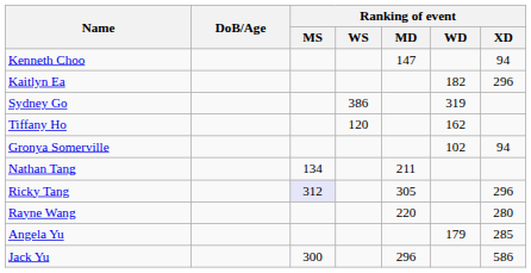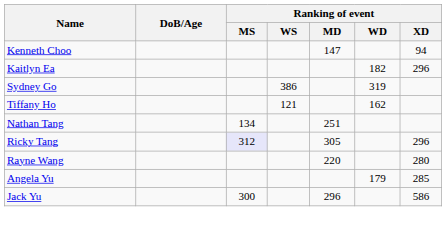 <table class="wikitable"  style="width:600px; font-size:95%; text-align:center">
 <tr>
 <th align="left" rowspan="2">Name</th>
 <th align="left" rowspan="2">DoB/Age</th>
 <th align="center" colspan="5">Ranking of event</th>
 </tr>
 <tr>
 <th align="left">MS</th>
 <th align="left">WS</th>
 <th align="left">MD</th>
 <th align="left">WD</th>
 <th align="left">XD</th>
 </tr>
 <tr>
 <td align="left"><a href='#'>Kenneth Choo</a></td>
 <td align="left"></td>
 <td></td>
 <td></td>
 <td>147</td>
 <td></td>
 <td>94</td>
 </tr>
 <tr>
 <td align="left"><a href='#'>Kaitlyn Ea</a></td>
 <td align="left"></td>
 <td></td>
 <td></td>
 <td></td>
 <td>182</td>
 <td>296</td>
 </tr>
 <tr>
 <td align="left"><a href='#'>Sydney Go</a></td>
 <td align="left"></td>
 <td></td>
 <td>386</td>
 <td></td>
 <td>319</td>
 <td></td>
 </tr>
 <tr>
 <td align="left"><a href='#'>Tiffany Ho</a></td>
 <td align="left"></td>
 <td></td>
-<td>120</td>
+<td>121</td>
 <td></td>
 <td>162</td>
 <td></td>
-</tr>
-<tr>
-<td align="left"><a href='#'>Gronya Somerville</a></td>
-<td align="left"></td>
-<td></td>
-<td></td>
-<td></td>
-<td>102</td>
-<td>94</td>
 </tr>
 <tr>
 <td align="left"><a href='#'>Nathan Tang</a></td>
 <td align="left"></td>
 <td>134</td>
 <td></td>
-<td>211</td>
+<td>251</td>
 <td></td>
 <td></td>
 </tr>
 <tr>
 <td align="left"><a href='#'>Ricky Tang</a></td>
 <td align="left"></td>
 <td style="background: lavender;">312</td>
 <td></td>
 <td>305</td>
 <td></td>
 <td>296</td>
 </tr>
 <tr>
 <td align="left"><a href='#'>Rayne Wang</a></td>
 <td align="left"></td>
 <td></td>
 <td></td>
 <td>220</td>
 <td></td>
 <td>280</td>
 </tr>
 <tr>
 <td align="left"><a href='#'>Angela Yu</a></td>
 <td align="left"></td>
 <td></td>
 <td></td>
 <td></td>
 <td>179</td>
 <td>285</td>
 </tr>
 <tr>
 <td align="left"><a href='#'>Jack Yu</a></td>
 <td align="left"></td>
 <td>300</td>
 <td></td>
 <td>296</td>
 <td></td>
 <td>586</td>
 </tr>
 </table>
